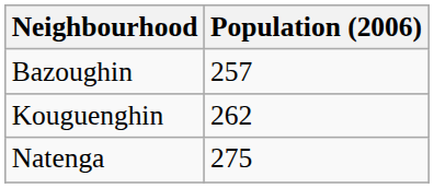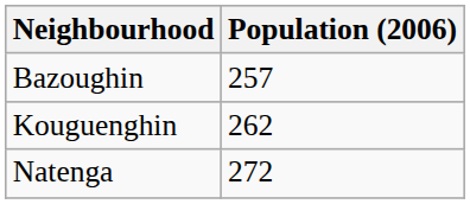 <table class="wikitable">
 <tr>
 <th>Neighbourhood</th>
 <th>Population (2006)</th>
 </tr>
 <tr>
 <td>Bazoughin</td>
 <td>257</td>
 </tr>
 <tr>
 <td>Kouguenghin</td>
 <td>262</td>
 </tr>
 <tr>
 <td>Natenga</td>
-<td>275</td>
+<td>272</td>
 </tr>
 </table>
